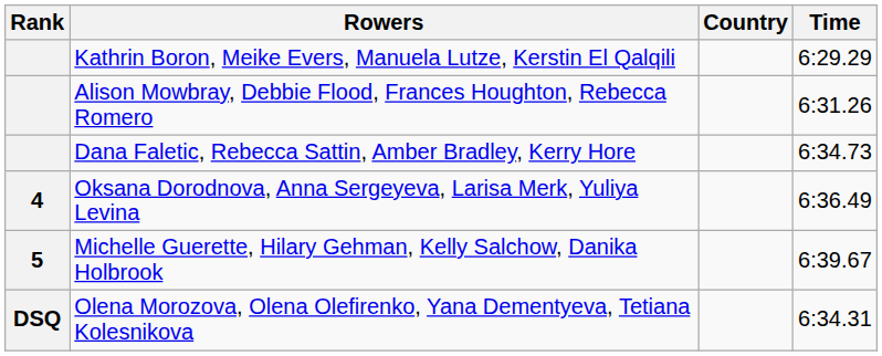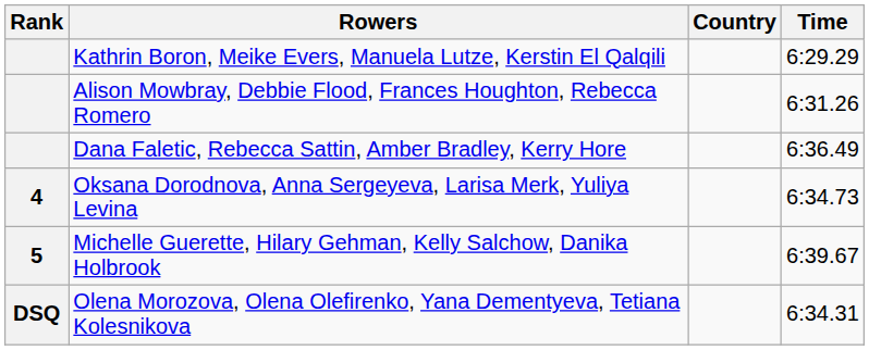 <table class="wikitable" width=50%>
 <tr>
 <th>Rank</th>
 <th>Rowers</th>
 <th>Country</th>
 <th>Time</th>
 </tr>
 <tr>
 <th></th>
 <td><a href='#'>Kathrin Boron</a>, <a href='#'>Meike Evers</a>, <a href='#'>Manuela Lutze</a>, <a href='#'>Kerstin El Qalqili</a></td>
 <td></td>
 <td>6:29.29</td>
 </tr>
 <tr>
 <th></th>
 <td><a href='#'>Alison Mowbray</a>, <a href='#'>Debbie Flood</a>, <a href='#'>Frances Houghton</a>, <a href='#'>Rebecca Romero</a></td>
 <td></td>
 <td>6:31.26</td>
 </tr>
 <tr>
 <th></th>
 <td><a href='#'>Dana Faletic</a>, <a href='#'>Rebecca Sattin</a>, <a href='#'>Amber Bradley</a>, <a href='#'>Kerry Hore</a></td>
 <td></td>
-<td>6:34.73</td>
+<td>6:36.49</td>
 </tr>
 <tr>
 <th>4</th>
 <td><a href='#'>Oksana Dorodnova</a>, <a href='#'>Anna Sergeyeva</a>, <a href='#'>Larisa Merk</a>, <a href='#'>Yuliya Levina</a></td>
 <td></td>
-<td>6:36.49</td>
+<td>6:34.73</td>
 </tr>
 <tr>
 <th>5</th>
 <td><a href='#'>Michelle Guerette</a>, <a href='#'>Hilary Gehman</a>, <a href='#'>Kelly Salchow</a>, <a href='#'>Danika Holbrook</a></td>
 <td></td>
 <td>6:39.67</td>
 </tr>
 <tr>
 <th><strong>DSQ</strong></th>
 <td><a href='#'>Olena Morozova</a>, <a href='#'>Olena Olefirenko</a>, <a href='#'>Yana Dementyeva</a>, <a href='#'>Tetiana Kolesnikova</a></td>
 <td></td>
 <td>6:34.31</td>
 </tr>
 </table>
